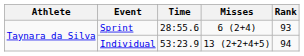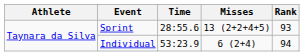 <table class="wikitable" style="font-size:90%">
 <tr>
 <th>Athlete</th>
 <th>Event</th>
 <th>Time</th>
 <th>Misses</th>
 <th>Rank</th>
 </tr>
 <tr align=center>
 <td align=left rowspan=2><a href='#'>Taynara da Silva</a></td>
 <td align=left><a href='#'>Sprint</a></td>
 <td>28:55.6</td>
-<td>6 (2+4)</td>
+<td>13 (2+2+4+5)</td>
 <td>93</td>
 </tr>
 <tr align=center>
 <td align=left><a href='#'>Individual</a></td>
 <td>53:23.9</td>
-<td>13 (2+2+4+5)</td>
+<td>6 (2+4)</td>
 <td>94</td>
 </tr>
 </table>
